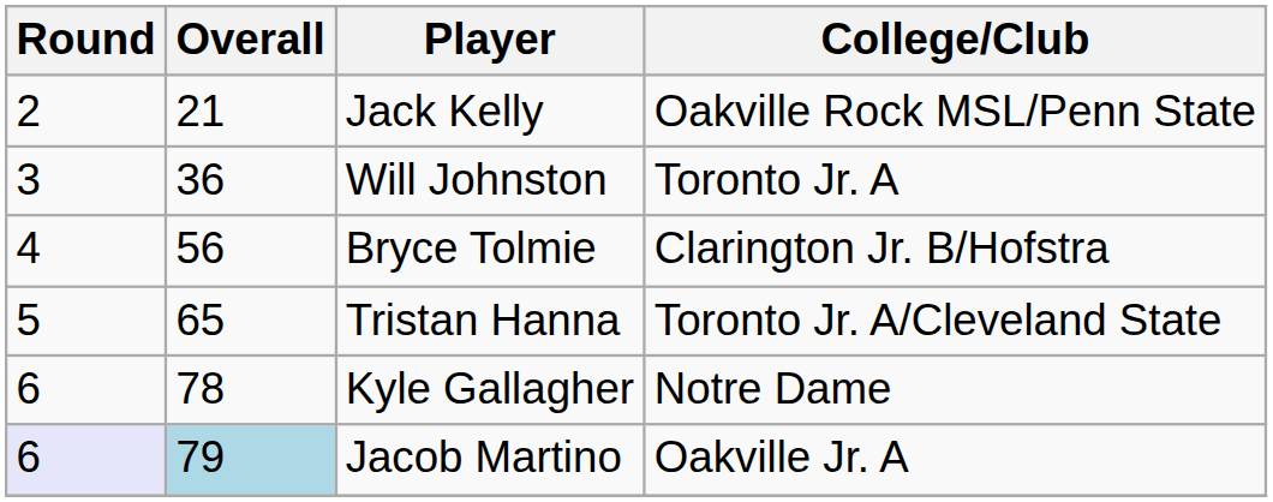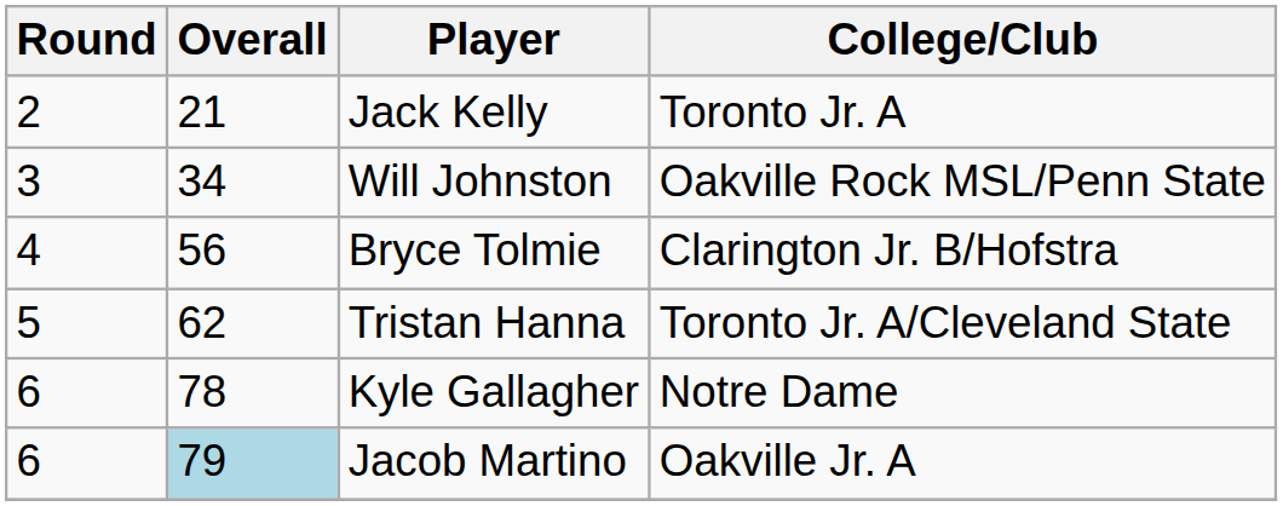 <table class="wikitable">
 <tr>
 <th>Round</th>
 <th>Overall</th>
 <th>Player</th>
 <th>College/Club</th>
 </tr>
 <tr>
 <td>2</td>
 <td>21</td>
 <td>Jack Kelly</td>
-<td>Oakville Rock MSL/Penn State</td>
+<td>Toronto Jr. A</td>
 </tr>
 <tr>
 <td>3</td>
-<td>36</td>
+<td>34</td>
 <td>Will Johnston</td>
-<td>Toronto Jr. A</td>
+<td>Oakville Rock MSL/Penn State</td>
 </tr>
 <tr>
 <td>4</td>
 <td>56</td>
 <td>Bryce Tolmie</td>
 <td>Clarington Jr. B/Hofstra</td>
 </tr>
 <tr>
 <td>5</td>
-<td>65</td>
+<td>62</td>
 <td>Tristan Hanna</td>
 <td>Toronto Jr. A/Cleveland State</td>
 </tr>
 <tr>
 <td>6</td>
 <td>78</td>
 <td>Kyle Gallagher</td>
 <td>Notre Dame</td>
 </tr>
 <tr>
-<td style="background: lavender;">6</td>
+<td>6</td>
 <td style="background: lightblue;">79</td>
 <td>Jacob Martino</td>
 <td>Oakville Jr. A</td>
 </tr>
 <tr>
 </tr>
 </table>
